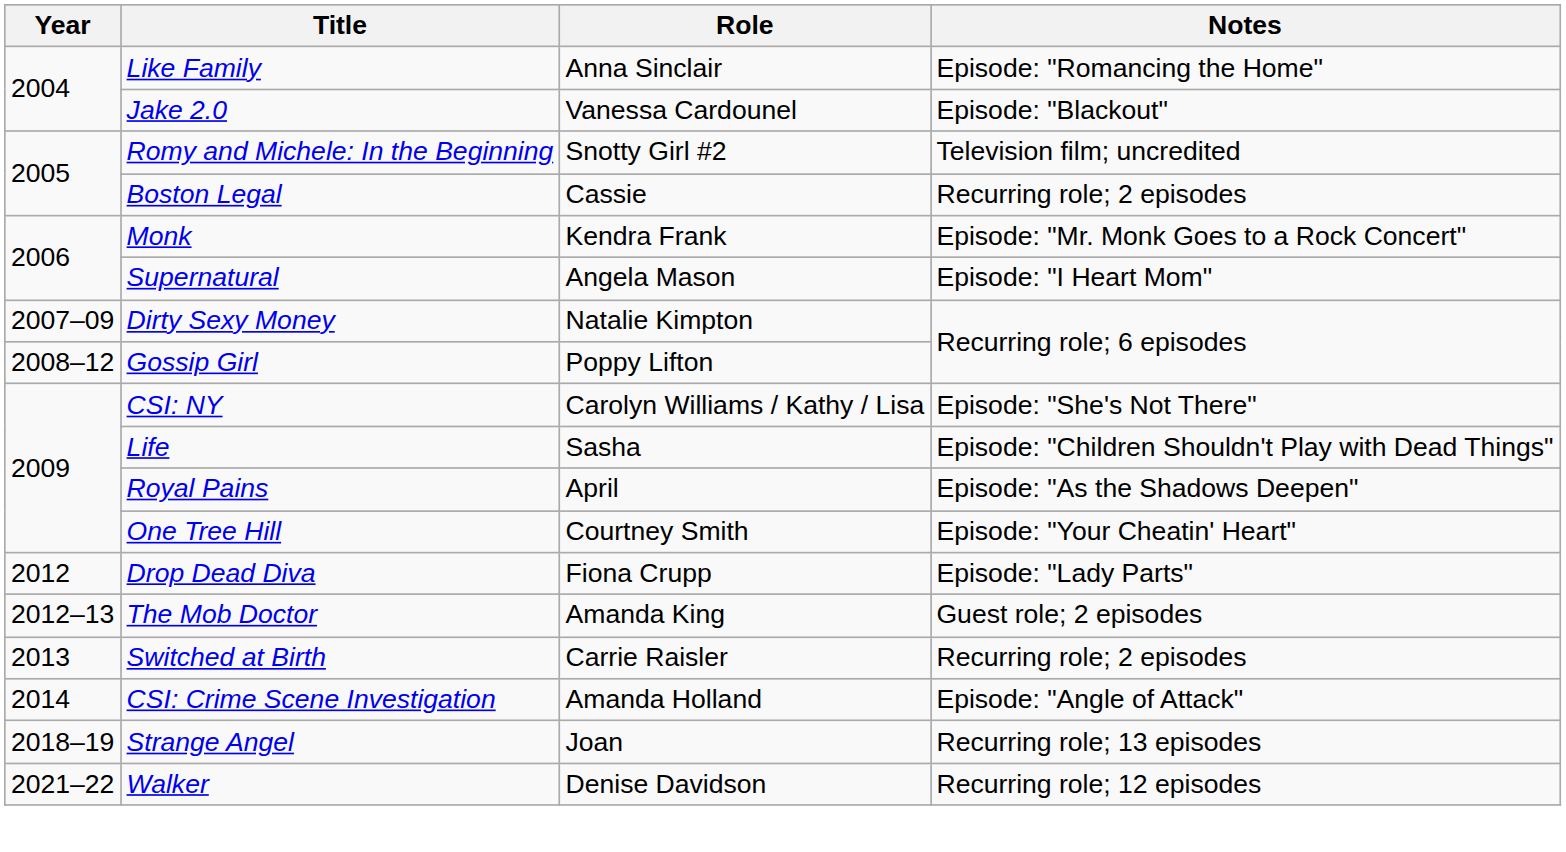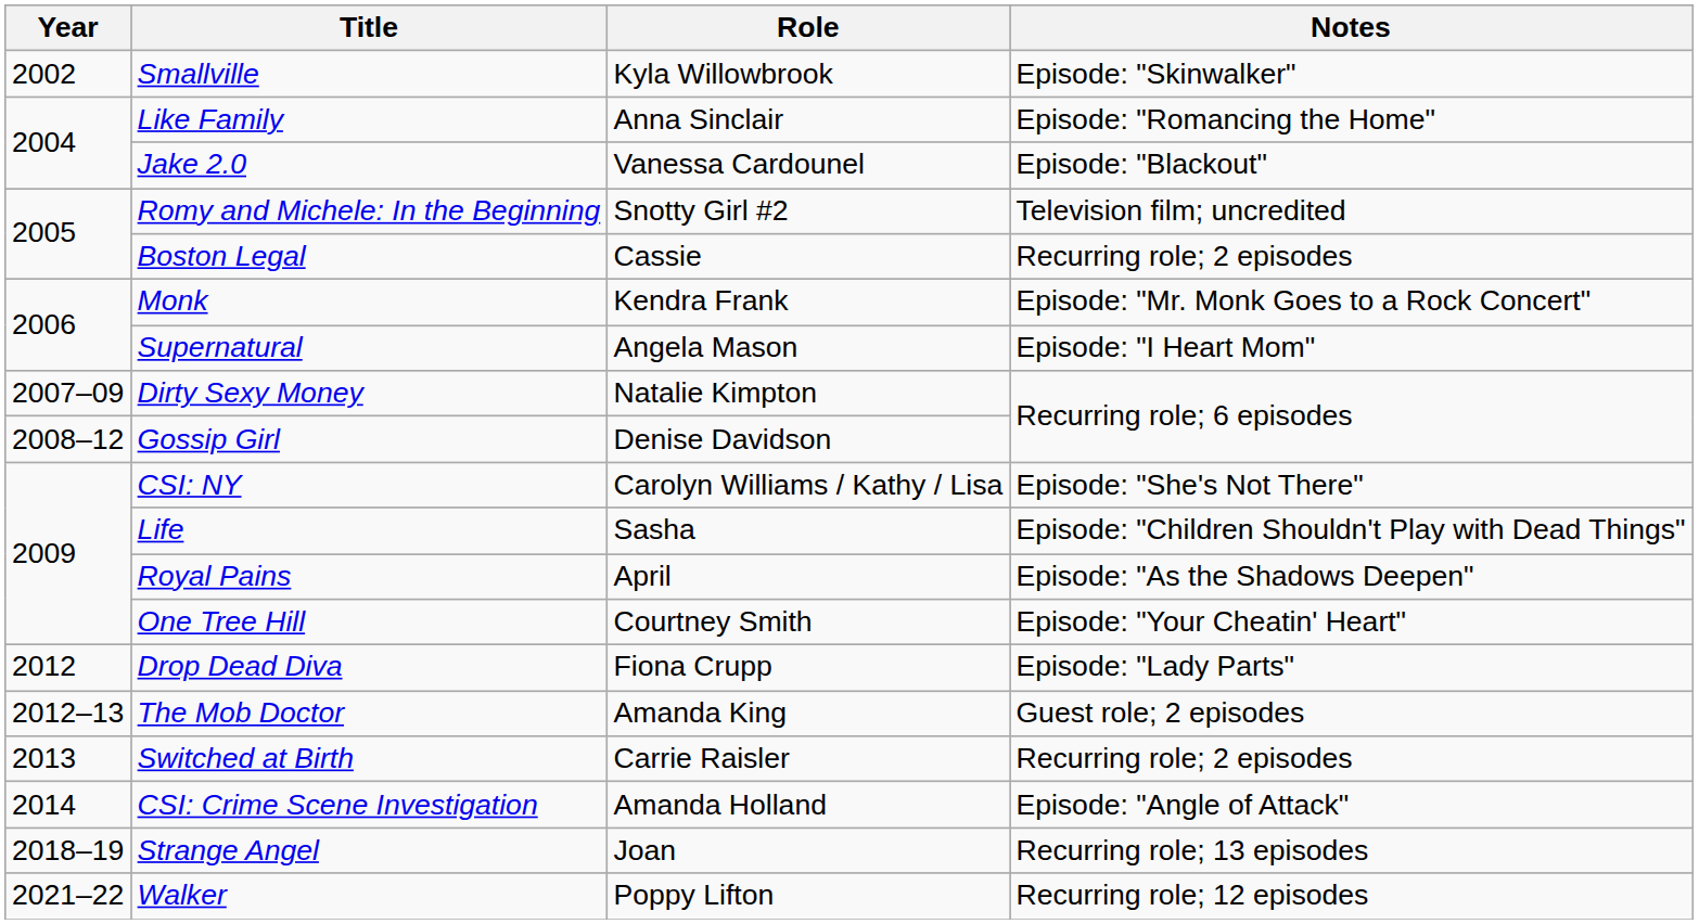 <table class="wikitable sortable">
 <tr>
 <th>Year</th>
 <th>Title</th>
 <th>Role</th>
 <th class="unsortable">Notes</th>
+</tr>
+<tr>
+<td>2002</td>
+<td><em><a href='#'>Smallville</a></em></td>
+<td>Kyla Willowbrook</td>
+<td>Episode: "Skinwalker"</td>
 </tr>
 <tr>
 <td rowspan="2">2004</td>
 <td><em><a href='#'>Like Family</a></em></td>
 <td>Anna Sinclair</td>
 <td>Episode: "Romancing the Home"</td>
 </tr>
 <tr>
 <td><em><a href='#'>Jake 2.0</a></em></td>
 <td>Vanessa Cardounel</td>
 <td>Episode: "Blackout"</td>
 </tr>
 <tr>
 <td rowspan="2">2005</td>
 <td><em><a href='#'>Romy and Michele: In the Beginning</a></em></td>
 <td>Snotty Girl #2</td>
 <td>Television film; uncredited</td>
 </tr>
 <tr>
 <td><em><a href='#'>Boston Legal</a></em></td>
 <td>Cassie</td>
 <td>Recurring role; 2 episodes</td>
 </tr>
 <tr>
 <td rowspan="2">2006</td>
 <td><em><a href='#'>Monk</a></em></td>
 <td>Kendra Frank</td>
 <td>Episode: "Mr. Monk Goes to a Rock Concert"</td>
 </tr>
 <tr>
 <td><em><a href='#'>Supernatural</a></em></td>
 <td>Angela Mason</td>
 <td>Episode: "I Heart Mom"</td>
 </tr>
 <tr>
 <td>2007–09</td>
 <td><em><a href='#'>Dirty Sexy Money</a></em></td>
 <td>Natalie Kimpton</td>
 <td rowspan="2">Recurring role; 6 episodes</td>
 </tr>
 <tr>
 <td>2008–12</td>
 <td><em><a href='#'>Gossip Girl</a></em></td>
-<td>Poppy Lifton</td>
+<td>Denise Davidson</td>
 </tr>
 <tr>
 <td rowspan="4">2009</td>
 <td><em><a href='#'>CSI: NY</a></em></td>
 <td>Carolyn Williams / Kathy / Lisa</td>
 <td>Episode: "She's Not There"</td>
 </tr>
 <tr>
 <td><em><a href='#'>Life</a></em></td>
 <td>Sasha</td>
 <td>Episode: "Children Shouldn't Play with Dead Things"</td>
 </tr>
 <tr>
 <td><em><a href='#'>Royal Pains</a></em></td>
 <td>April</td>
 <td>Episode: "As the Shadows Deepen"</td>
 </tr>
 <tr>
 <td><em><a href='#'>One Tree Hill</a></em></td>
 <td>Courtney Smith</td>
 <td>Episode: "Your Cheatin' Heart"</td>
 </tr>
 <tr>
 <td>2012</td>
 <td><em><a href='#'>Drop Dead Diva</a></em></td>
 <td>Fiona Crupp</td>
 <td>Episode: "Lady Parts"</td>
 </tr>
 <tr>
 <td>2012–13</td>
 <td><em><a href='#'>The Mob Doctor</a></em></td>
 <td>Amanda King</td>
 <td>Guest role; 2 episodes</td>
 </tr>
 <tr>
 <td>2013</td>
 <td><em><a href='#'>Switched at Birth</a></em></td>
 <td>Carrie Raisler</td>
 <td>Recurring role; 2 episodes</td>
 </tr>
 <tr>
 <td>2014</td>
 <td><em><a href='#'>CSI: Crime Scene Investigation</a></em></td>
 <td>Amanda Holland</td>
 <td>Episode: "Angle of Attack"</td>
 </tr>
 <tr>
 <td>2018–19</td>
 <td><em><a href='#'>Strange Angel</a></em></td>
 <td>Joan</td>
 <td>Recurring role; 13 episodes</td>
 </tr>
 <tr>
 <td>2021–22</td>
 <td><em><a href='#'>Walker</a></em></td>
-<td>Denise Davidson</td>
+<td>Poppy Lifton</td>
 <td>Recurring role; 12 episodes</td>
 </tr>
 </table>
